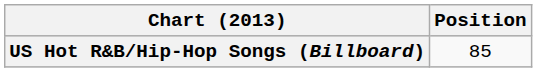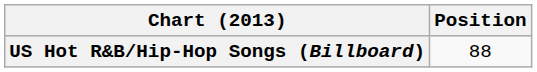 <table class="wikitable plainrowheaders" style="text-align:center">
 <tr>
 <th scope="col">Chart (2013)</th>
 <th scope="col">Position</th>
 </tr>
 <tr>
 <th scope="row">US Hot R&B/Hip-Hop Songs (<em>Billboard</em>)</th>
-<td>85</td>
+<td>88</td>
 </tr>
 </table>
